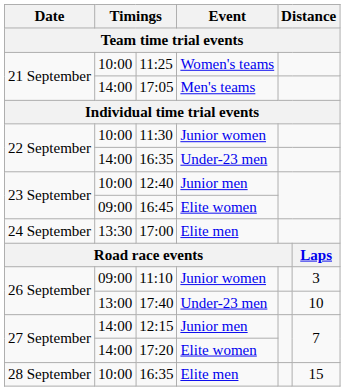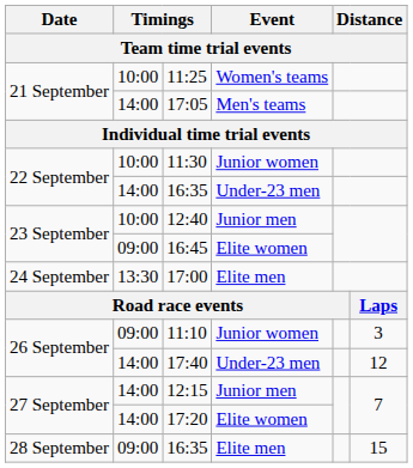 <table class="wikitable" text-align:left;">
 <tr>
 <th>Date</th>
 <th colspan=2>Timings</th>
 <th>Event</th>
 <th colspan=2>Distance</th>
 </tr>
 <tr>
 <th colspan=6>Team time trial events</th>
 </tr>
 <tr>
 <td rowspan=2>21 September</td>
 <td>10:00</td>
 <td>11:25</td>
 <td><a href='#'>Women's teams</a></td>
 <td colspan=2></td>
 </tr>
 <tr>
 <td>14:00</td>
 <td>17:05</td>
 <td><a href='#'>Men's teams</a></td>
 <td colspan=2></td>
 </tr>
 <tr>
 <th colspan=6>Individual time trial events</th>
 </tr>
 <tr>
 <td rowspan=2>22 September</td>
 <td>10:00</td>
 <td>11:30</td>
 <td><a href='#'>Junior women</a></td>
 <td colspan=2></td>
 </tr>
 <tr>
 <td>14:00</td>
 <td>16:35</td>
 <td><a href='#'>Under-23 men</a></td>
 <td colspan=2></td>
 </tr>
 <tr>
 <td rowspan=2>23 September</td>
 <td>10:00</td>
 <td>12:40</td>
 <td><a href='#'>Junior men</a></td>
 <td colspan=2 rowspan=2></td>
 </tr>
 <tr>
 <td>09:00</td>
 <td>16:45</td>
 <td><a href='#'>Elite women</a></td>
 </tr>
 <tr>
 <td>24 September</td>
 <td>13:30</td>
 <td>17:00</td>
 <td><a href='#'>Elite men</a></td>
 <td colspan=2></td>
 </tr>
 <tr>
 <th colspan=5>Road race events</th>
 <th colspan=5><a href='#'>Laps</a></th>
 </tr>
 <tr>
 <td rowspan=2>26 September</td>
 <td>09:00</td>
 <td>11:10</td>
 <td><a href='#'>Junior women</a></td>
 <td></td>
 <td align=center>3</td>
 </tr>
 <tr>
-<td>13:00</td>
+<td>14:00</td>
 <td>17:40</td>
 <td><a href='#'>Under-23 men</a></td>
 <td></td>
-<td align=center>10</td>
+<td align=center>12</td>
 </tr>
 <tr>
 <td rowspan=2>27 September</td>
 <td>14:00</td>
 <td>12:15</td>
 <td><a href='#'>Junior men</a></td>
 <td rowspan=2></td>
 <td rowspan=2 align=center>7</td>
 </tr>
 <tr>
 <td>14:00</td>
 <td>17:20</td>
 <td><a href='#'>Elite women</a></td>
 </tr>
 <tr>
 <td>28 September</td>
-<td>10:00</td>
+<td>09:00</td>
 <td>16:35</td>
 <td><a href='#'>Elite men</a></td>
 <td></td>
 <td align=center>15</td>
 </tr>
 </table>
